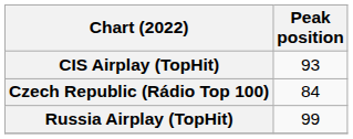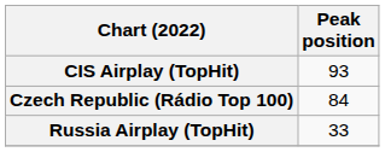 <table class="wikitable sortable plainrowheaders" style="text-align:center">
 <tr>
 <th scope="col">Chart (2022)</th>
 <th scope="col">Peak<br>position</th>
 </tr>
 <tr>
 <th scope="row">CIS Airplay (TopHit)</th>
 <td>93</td>
 </tr>
 <tr>
 <th scope="row">Czech Republic (Rádio Top 100)</th>
 <td>84</td>
 </tr>
 <tr>
 <th scope="row">Russia Airplay (TopHit)</th>
-<td>99</td>
+<td>33</td>
 </tr>
 <tr>
 </tr>
 </table>
